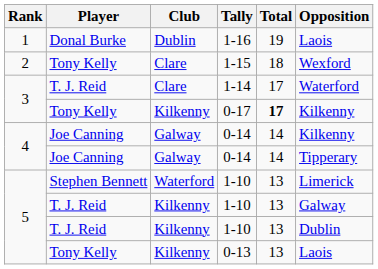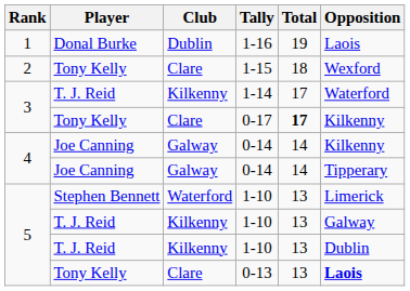 <table class="wikitable">
 <tr>
 <th>Rank</th>
 <th>Player</th>
 <th>Club</th>
 <th>Tally</th>
 <th>Total</th>
 <th>Opposition</th>
 </tr>
 <tr>
 <td rowspan="1" style="text-align:center;">1</td>
 <td><a href='#'>Donal Burke</a></td>
 <td><a href='#'>Dublin</a></td>
 <td align=center>1-16</td>
 <td align=center>19</td>
 <td><a href='#'>Laois</a></td>
 </tr>
 <tr>
 <td rowspan="1" style="text-align:center;">2</td>
 <td><a href='#'>Tony Kelly</a></td>
 <td><a href='#'>Clare</a></td>
 <td align=center>1-15</td>
 <td align=center>18</td>
 <td><a href='#'>Wexford</a></td>
 </tr>
 <tr>
 <td rowspan="2" style="text-align:center;">3</td>
 <td><a href='#'>T. J. Reid</a></td>
-<td><a href='#'>Clare</a></td>
+<td><a href='#'>Kilkenny</a></td>
 <td align=center>1-14</td>
 <td align=center>17</td>
 <td><a href='#'>Waterford</a></td>
 </tr>
 <tr>
 <td><a href='#'>Tony Kelly</a></td>
-<td><a href='#'>Kilkenny</a></td>
+<td><a href='#'>Clare</a></td>
 <td align=center>0-17</td>
 <td align=center><strong>17</strong></td>
 <td><a href='#'>Kilkenny</a></td>
 </tr>
 <tr>
 <td rowspan="2" style="text-align:center;">4</td>
 <td><a href='#'>Joe Canning</a></td>
 <td><a href='#'>Galway</a></td>
 <td align=center>0-14</td>
 <td align=center>14</td>
 <td><a href='#'>Kilkenny</a></td>
 </tr>
 <tr>
 <td><a href='#'>Joe Canning</a></td>
 <td><a href='#'>Galway</a></td>
 <td align=center>0-14</td>
 <td align=center>14</td>
 <td><a href='#'>Tipperary</a></td>
 </tr>
 <tr>
 <td rowspan="4" style="text-align:center;">5</td>
 <td><a href='#'>Stephen Bennett</a></td>
 <td><a href='#'>Waterford</a></td>
 <td align=center>1-10</td>
 <td align=center>13</td>
 <td><a href='#'>Limerick</a></td>
 </tr>
 <tr>
 <td><a href='#'>T. J. Reid</a></td>
 <td><a href='#'>Kilkenny</a></td>
 <td align=center>1-10</td>
 <td align=center>13</td>
 <td><a href='#'>Galway</a></td>
 </tr>
 <tr>
 <td><a href='#'>T. J. Reid</a></td>
 <td><a href='#'>Kilkenny</a></td>
 <td align=center>1-10</td>
 <td align=center>13</td>
 <td><a href='#'>Dublin</a></td>
 </tr>
 <tr>
 <td><a href='#'>Tony Kelly</a></td>
-<td><a href='#'>Kilkenny</a></td>
+<td><a href='#'>Clare</a></td>
 <td align=center>0-13</td>
 <td align=center>13</td>
-<td><a href='#'>Laois</a></td>
+<td><strong><a href='#'>Laois</a></strong></td>
 </tr>
 </table>
